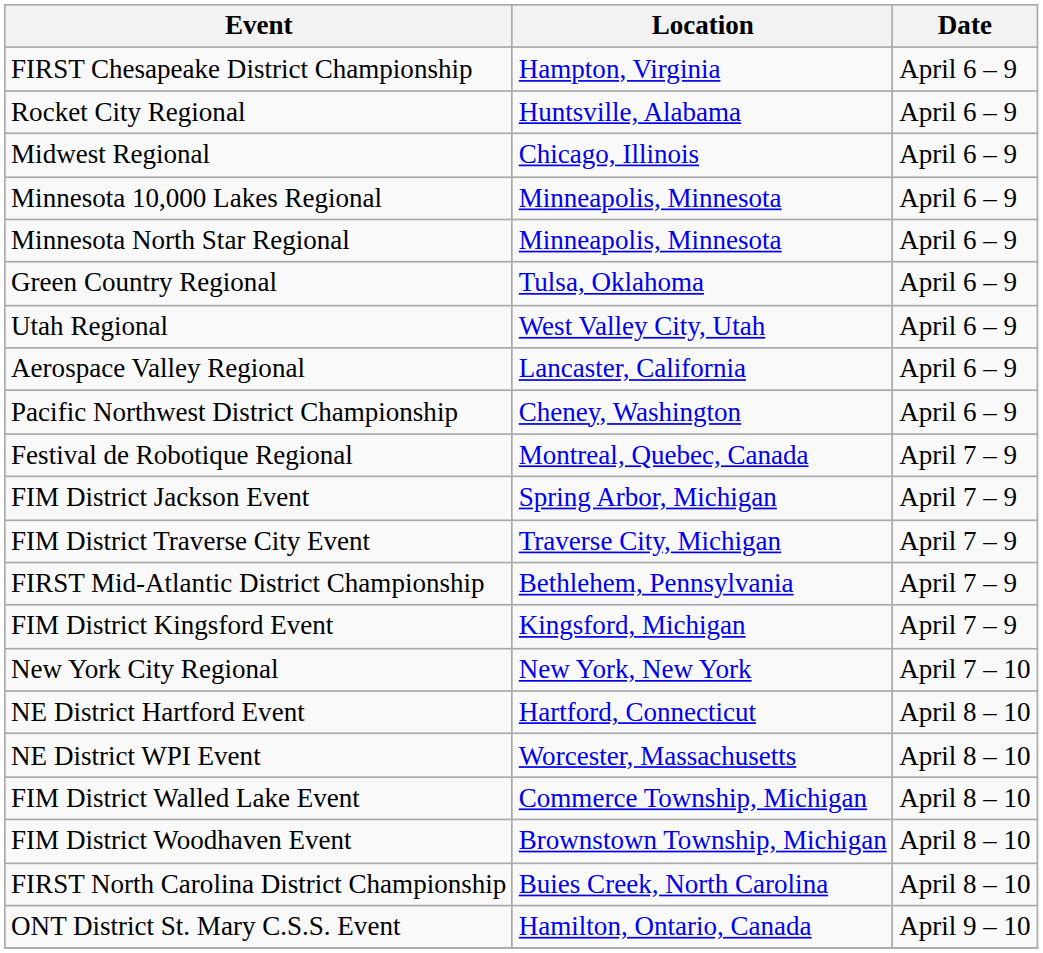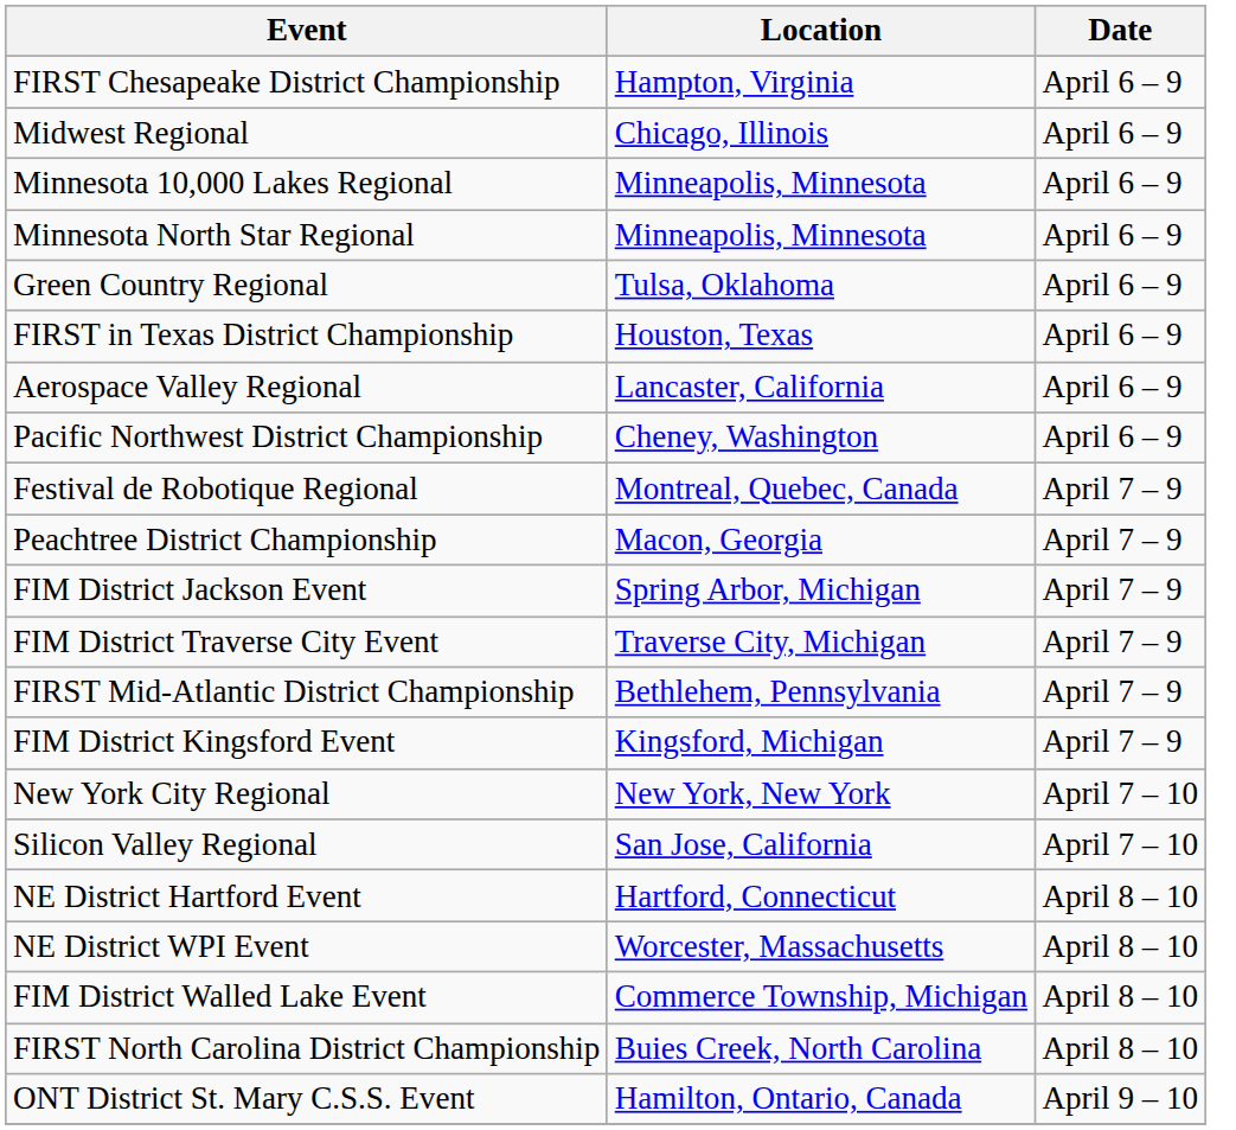 <table class="wikitable">
 <tr>
 <th>Event</th>
 <th>Location</th>
 <th>Date</th>
 </tr>
 <tr>
 <td>FIRST Chesapeake District Championship</td>
 <td><a href='#'>Hampton, Virginia</a></td>
-<td>April 6 – 9</td>
-</tr>
-<tr>
-<td>Rocket City Regional</td>
-<td><a href='#'>Huntsville, Alabama</a></td>
 <td>April 6 – 9</td>
 </tr>
 <tr>
 <td>Midwest Regional</td>
 <td><a href='#'>Chicago, Illinois</a></td>
 <td>April 6 – 9</td>
 </tr>
 <tr>
 <td>Minnesota 10,000 Lakes Regional</td>
 <td><a href='#'>Minneapolis, Minnesota</a></td>
 <td>April 6 – 9</td>
 </tr>
 <tr>
 <td>Minnesota North Star Regional</td>
 <td><a href='#'>Minneapolis, Minnesota</a></td>
 <td>April 6 – 9</td>
 </tr>
 <tr>
 <td>Green Country Regional</td>
 <td><a href='#'>Tulsa, Oklahoma</a></td>
 <td>April 6 – 9</td>
 </tr>
 <tr>
-<td>Utah Regional</td>
-<td><a href='#'>West Valley City, Utah</a></td>
+<td>FIRST in Texas District Championship</td>
+<td><a href='#'>Houston, Texas</a></td>
 <td>April 6 – 9</td>
 </tr>
 <tr>
 <td>Aerospace Valley Regional</td>
 <td><a href='#'>Lancaster, California</a></td>
 <td>April 6 – 9</td>
 </tr>
 <tr>
 <td>Pacific Northwest District Championship</td>
 <td><a href='#'>Cheney, Washington</a></td>
 <td>April 6 – 9</td>
 </tr>
 <tr>
 <td>Festival de Robotique Regional</td>
 <td><a href='#'>Montreal, Quebec, Canada</a></td>
+<td>April 7 – 9</td>
+</tr>
+<tr>
+<td>Peachtree District Championship</td>
+<td><a href='#'>Macon, Georgia</a></td>
 <td>April 7 – 9</td>
 </tr>
 <tr>
 <td>FIM District Jackson Event</td>
 <td><a href='#'>Spring Arbor, Michigan</a></td>
 <td>April 7 – 9</td>
 </tr>
 <tr>
 <td>FIM District Traverse City Event</td>
 <td><a href='#'>Traverse City, Michigan</a></td>
 <td>April 7 – 9</td>
 </tr>
 <tr>
 <td>FIRST Mid-Atlantic District Championship</td>
 <td><a href='#'>Bethlehem, Pennsylvania</a></td>
 <td>April 7 – 9</td>
 </tr>
 <tr>
 <td>FIM District Kingsford Event</td>
 <td><a href='#'>Kingsford, Michigan</a></td>
 <td>April 7 – 9</td>
 </tr>
 <tr>
 <td>New York City Regional</td>
 <td><a href='#'>New York, New York</a></td>
 <td>April 7 – 10</td>
 </tr>
 <tr>
+<td>Silicon Valley Regional</td>
+<td><a href='#'>San Jose, California</a></td>
+<td>April 7 – 10</td>
+</tr>
+<tr>
 <td>NE District Hartford Event</td>
 <td><a href='#'>Hartford, Connecticut</a></td>
 <td>April 8 – 10</td>
 </tr>
 <tr>
 <td>NE District WPI Event</td>
 <td><a href='#'>Worcester, Massachusetts</a></td>
 <td>April 8 – 10</td>
 </tr>
 <tr>
 <td>FIM District Walled Lake Event</td>
 <td><a href='#'>Commerce Township, Michigan</a></td>
 <td>April 8 – 10</td>
 </tr>
 <tr>
-<td>FIM District Woodhaven Event</td>
-<td><a href='#'>Brownstown Township, Michigan</a></td>
-<td>April 8 – 10</td>
-</tr>
-<tr>
 <td>FIRST North Carolina District Championship</td>
 <td><a href='#'>Buies Creek, North Carolina</a></td>
 <td>April 8 – 10</td>
 </tr>
 <tr>
 <td>ONT District St. Mary C.S.S. Event</td>
 <td><a href='#'>Hamilton, Ontario, Canada</a></td>
 <td>April 9 – 10</td>
 </tr>
 <tr>
 </tr>
 </table>
